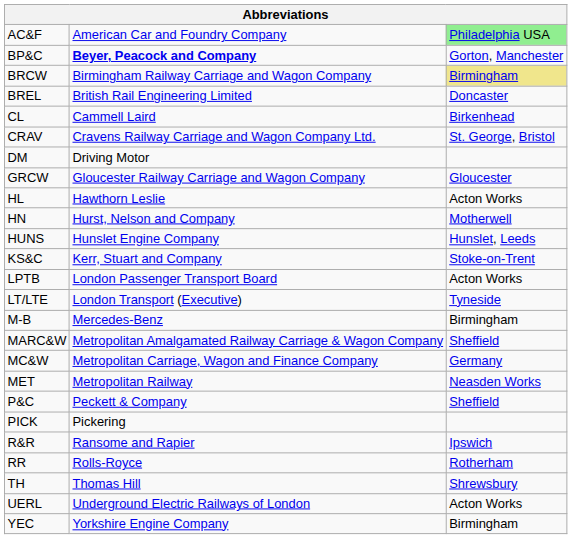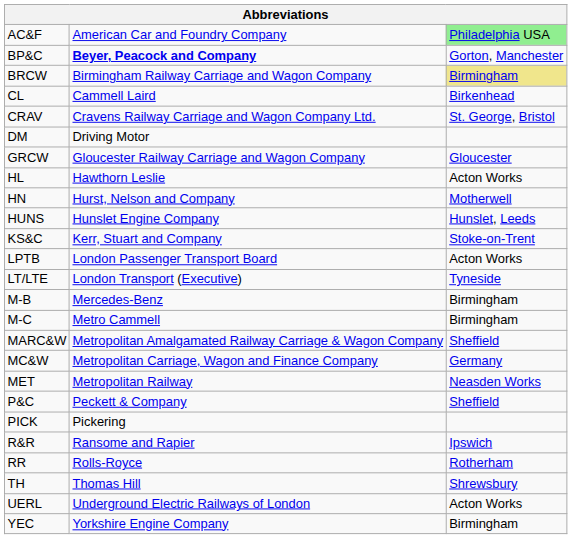 <table class="wikitable" style="font-size:85%;">
 <tr>
 <th colspan=3>Abbreviations</th>
 </tr>
 <tr>
 <td>AC&F</td>
 <td><a href='#'>American Car and Foundry Company</a></td>
 <td style="background: lightgreen;"><a href='#'>Philadelphia</a> USA</td>
 </tr>
 <tr>
 <td>BP&C</td>
 <td><strong><a href='#'>Beyer, Peacock and Company</a></strong></td>
 <td><a href='#'>Gorton</a>, <a href='#'>Manchester</a></td>
 </tr>
 <tr>
 <td>BRCW</td>
 <td><a href='#'>Birmingham Railway Carriage and Wagon Company</a></td>
 <td style="background: khaki;"><a href='#'>Birmingham</a></td>
-</tr>
-<tr>
-<td>BREL</td>
-<td><a href='#'>British Rail Engineering Limited</a></td>
-<td><a href='#'>Doncaster</a></td>
 </tr>
 <tr>
 <td>CL</td>
 <td><a href='#'>Cammell Laird</a></td>
 <td><a href='#'>Birkenhead</a></td>
 </tr>
 <tr>
 <td>CRAV</td>
 <td><a href='#'>Cravens Railway Carriage and Wagon Company Ltd.</a></td>
 <td><a href='#'>St. George</a>, <a href='#'>Bristol</a></td>
 </tr>
 <tr>
 <td>DM</td>
 <td>Driving Motor</td>
 <td></td>
 </tr>
 <tr>
 <td>GRCW</td>
 <td><a href='#'>Gloucester Railway Carriage and Wagon Company</a></td>
 <td><a href='#'>Gloucester</a></td>
 </tr>
 <tr>
 <td>HL</td>
 <td><a href='#'>Hawthorn Leslie</a></td>
 <td>Acton Works</td>
 </tr>
 <tr>
 <td>HN</td>
 <td><a href='#'>Hurst, Nelson and Company</a></td>
 <td><a href='#'>Motherwell</a></td>
 </tr>
 <tr>
 <td>HUNS</td>
 <td><a href='#'>Hunslet Engine Company</a></td>
 <td><a href='#'>Hunslet</a>, <a href='#'>Leeds</a></td>
 </tr>
 <tr>
 <td>KS&C</td>
 <td><a href='#'>Kerr, Stuart and Company</a></td>
 <td><a href='#'>Stoke-on-Trent</a></td>
 </tr>
 <tr>
 <td>LPTB</td>
 <td><a href='#'>London Passenger Transport Board</a></td>
 <td>Acton Works</td>
 </tr>
 <tr>
 <td>LT/LTE</td>
 <td><a href='#'>London Transport</a> (<a href='#'>Executive</a>)</td>
 <td><a href='#'>Tyneside</a></td>
 </tr>
 <tr>
 <td>M-B</td>
 <td><a href='#'>Mercedes-Benz</a></td>
 <td>Birmingham</td>
 </tr>
 <tr>
+<td>M-C</td>
+<td><a href='#'>Metro Cammell</a></td>
+<td>Birmingham</td>
+</tr>
+<tr>
 <td>MARC&W</td>
 <td><a href='#'>Metropolitan Amalgamated Railway Carriage & Wagon Company</a></td>
 <td><a href='#'>Sheffield</a></td>
 </tr>
 <tr>
 <td>MC&W</td>
 <td><a href='#'>Metropolitan Carriage, Wagon and Finance Company</a></td>
 <td><a href='#'>Germany</a></td>
 </tr>
 <tr>
 <td>MET</td>
 <td><a href='#'>Metropolitan Railway</a></td>
 <td><a href='#'>Neasden Works</a></td>
 </tr>
 <tr>
 <td>P&C</td>
 <td><a href='#'>Peckett & Company</a></td>
 <td><a href='#'>Sheffield</a></td>
 </tr>
 <tr>
 <td>PICK</td>
 <td>Pickering</td>
 <td></td>
 </tr>
 <tr>
 <td>R&R</td>
 <td><a href='#'>Ransome and Rapier</a></td>
 <td><a href='#'>Ipswich</a></td>
 </tr>
 <tr>
 <td>RR</td>
 <td><a href='#'>Rolls-Royce</a></td>
 <td><a href='#'>Rotherham</a></td>
 </tr>
 <tr>
 <td>TH</td>
 <td><a href='#'>Thomas Hill</a></td>
 <td><a href='#'>Shrewsbury</a></td>
 </tr>
 <tr>
 <td>UERL</td>
 <td><a href='#'>Underground Electric Railways of London</a></td>
 <td>Acton Works</td>
 </tr>
 <tr>
 <td>YEC</td>
 <td><a href='#'>Yorkshire Engine Company</a></td>
 <td>Birmingham</td>
 </tr>
 </table>
